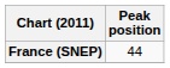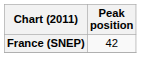 <table class="wikitable plainrowheaders">
 <tr>
 <th>Chart (2011)</th>
 <th>Peak<br>position</th>
 </tr>
 <tr>
 <th scope="row">France (SNEP)</th>
-<td align="center">44</td>
+<td align="center">42</td>
 </tr>
 <tr>
 </tr>
 </table>
